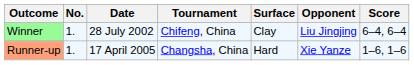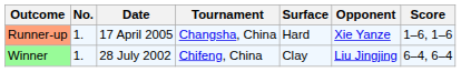 <table class="sortable wikitable" style="font-size:97%;">
 <tr>
 <th>Outcome</th>
 <th>No.</th>
 <th>Date</th>
 <th>Tournament</th>
 <th>Surface</th>
 <th>Opponent</th>
 <th>Score</th>
 </tr>
 <tr bgcolor="#f0f8ff">
+<td bgcolor="FFA07A">Runner-up</td>
+<td>1.</td>
+<td>17 April 2005</td>
+<td><a href='#'>Changsha</a>, China</td>
+<td>Hard</td>
+<td> <a href='#'>Xie Yanze</a></td>
+<td>1–6, 1–6</td>
+</tr>
+<tr bgcolor="#f0f8ff">
 <td style="background:#98fb98;">Winner</td>
 <td>1.</td>
 <td>28 July 2002</td>
 <td><a href='#'>Chifeng</a>, China</td>
 <td>Clay</td>
 <td> <a href='#'>Liu Jingjing</a></td>
 <td>6–4, 6–4</td>
 </tr>
-<tr bgcolor="#f0f8ff">
-<td bgcolor="FFA07A">Runner-up</td>
-<td>1.</td>
-<td>17 April 2005</td>
-<td><a href='#'>Changsha</a>, China</td>
-<td>Hard</td>
-<td> <a href='#'>Xie Yanze</a></td>
-<td>1–6, 1–6</td>
-</tr>
 </table>
